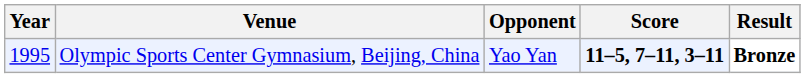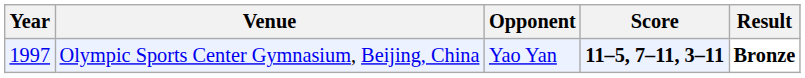 <table class="sortable wikitable" style="font-size: 90%;">
 <tr>
 <th>Year</th>
 <th>Venue</th>
 <th>Opponent</th>
 <th>Score</th>
 <th>Result</th>
 </tr>
 <tr style="background:#ECF2FF">
-<td align="center"><a href='#'>1995</a></td>
+<td align="center"><a href='#'>1997</a></td>
 <td align="left"><a href='#'>Olympic Sports Center Gymnasium</a>, <a href='#'>Beijing, China</a></td>
 <td align="left"> <a href='#'>Yao Yan</a></td>
 <td align="left"><strong>11–5, 7–11, 3–11</strong></td>
 <td style="text-align:left; background:white"> <strong>Bronze</strong></td>
 </tr>
 </table>
